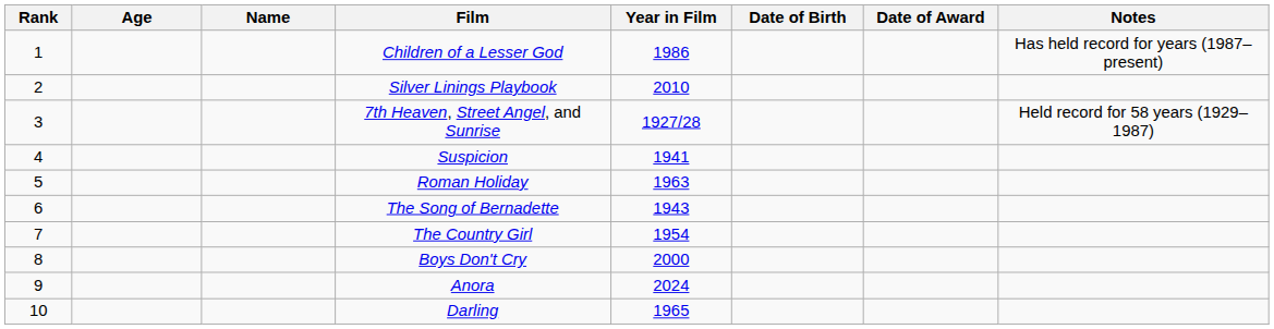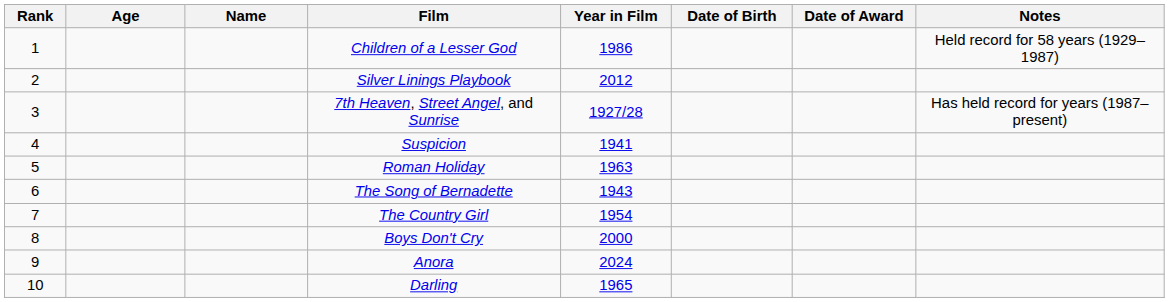 <table class="wikitable sortable" style="text-align: center">
 <tr>
 <th style="width:065px;">Rank</th>
 <th style="width:150px;">Age</th>
 <th style="width:150px;">Name</th>
 <th style="width:325px;">Film</th>
 <th style="width:130px;">Year in Film</th>
 <th style="width:150px;">Date of Birth</th>
 <th style="width:150px;">Date of Award</th>
 <th style="width:325px;">Notes</th>
 </tr>
 <tr>
 <td>1</td>
 <td></td>
 <td></td>
 <td><em><a href='#'>Children of a Lesser God</a></em></td>
 <td><a href='#'>1986</a></td>
 <td></td>
 <td></td>
-<td>Has held record for  years (1987–present)</td>
+<td>Held record for 58 years (1929–1987)</td>
 </tr>
 <tr>
 <td>2</td>
 <td></td>
 <td></td>
 <td><em><a href='#'>Silver Linings Playbook</a></em></td>
-<td><a href='#'>2010</a></td>
+<td><a href='#'>2012</a></td>
 <td></td>
 <td></td>
 <td></td>
 </tr>
 <tr>
 <td>3</td>
 <td></td>
 <td></td>
 <td><em><a href='#'>7th Heaven</a></em>, <em><a href='#'>Street Angel</a></em>, and <em><a href='#'>Sunrise</a></em></td>
 <td><a href='#'>1927/28</a></td>
 <td></td>
 <td></td>
-<td>Held record for 58 years (1929–1987)</td>
+<td>Has held record for  years (1987–present)</td>
 </tr>
 <tr>
 <td>4</td>
 <td></td>
 <td></td>
 <td><em><a href='#'>Suspicion</a></em></td>
 <td><a href='#'>1941</a></td>
 <td></td>
 <td></td>
 <td></td>
 </tr>
 <tr>
 <td>5</td>
 <td></td>
 <td></td>
 <td><em><a href='#'>Roman Holiday</a></em></td>
 <td><a href='#'>1963</a></td>
 <td></td>
 <td></td>
 <td></td>
 </tr>
 <tr>
 <td>6</td>
 <td></td>
 <td></td>
 <td><em><a href='#'>The Song of Bernadette</a></em></td>
 <td><a href='#'>1943</a></td>
 <td></td>
 <td></td>
 <td></td>
 </tr>
 <tr>
 <td>7</td>
 <td></td>
 <td></td>
 <td><em><a href='#'>The Country Girl</a></em></td>
 <td><a href='#'>1954</a></td>
 <td></td>
 <td></td>
 <td></td>
 </tr>
 <tr>
 <td>8</td>
 <td></td>
 <td></td>
 <td><em><a href='#'>Boys Don't Cry</a></em></td>
 <td><a href='#'>2000</a></td>
 <td></td>
 <td></td>
 <td></td>
 </tr>
 <tr>
 <td>9</td>
 <td></td>
 <td></td>
 <td><em><a href='#'>Anora</a></em></td>
 <td><a href='#'>2024</a></td>
 <td></td>
 <td></td>
 <td></td>
 </tr>
 <tr>
 <td>10</td>
 <td></td>
 <td></td>
 <td><em><a href='#'>Darling</a></em></td>
 <td><a href='#'>1965</a></td>
 <td></td>
 <td></td>
 <td></td>
 </tr>
 </table>
